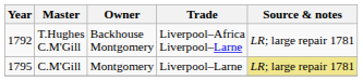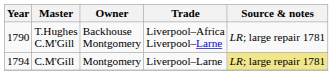 <table class=" wikitable">
 <tr>
 <th>Year</th>
 <th>Master</th>
 <th>Owner</th>
 <th>Trade</th>
 <th>Source & notes</th>
 </tr>
 <tr>
-<td>1792</td>
+<td>1790</td>
 <td>T.Hughes<br>C.M'Gill</td>
 <td>Backhouse<br>Montgomery</td>
 <td>Liverpool–Africa<br>Liverpool–<a href='#'>Larne</a></td>
 <td><em>LR</em>; large repair 1781</td>
 </tr>
 <tr>
-<td>1795</td>
+<td>1794</td>
 <td>C.M'Gill</td>
 <td>Montgomery</td>
 <td>Liverpool–Larne</td>
 <td style="background: khaki;"><em>LR</em>; large repair 1781</td>
 </tr>
 <tr>
 </tr>
 </table>
